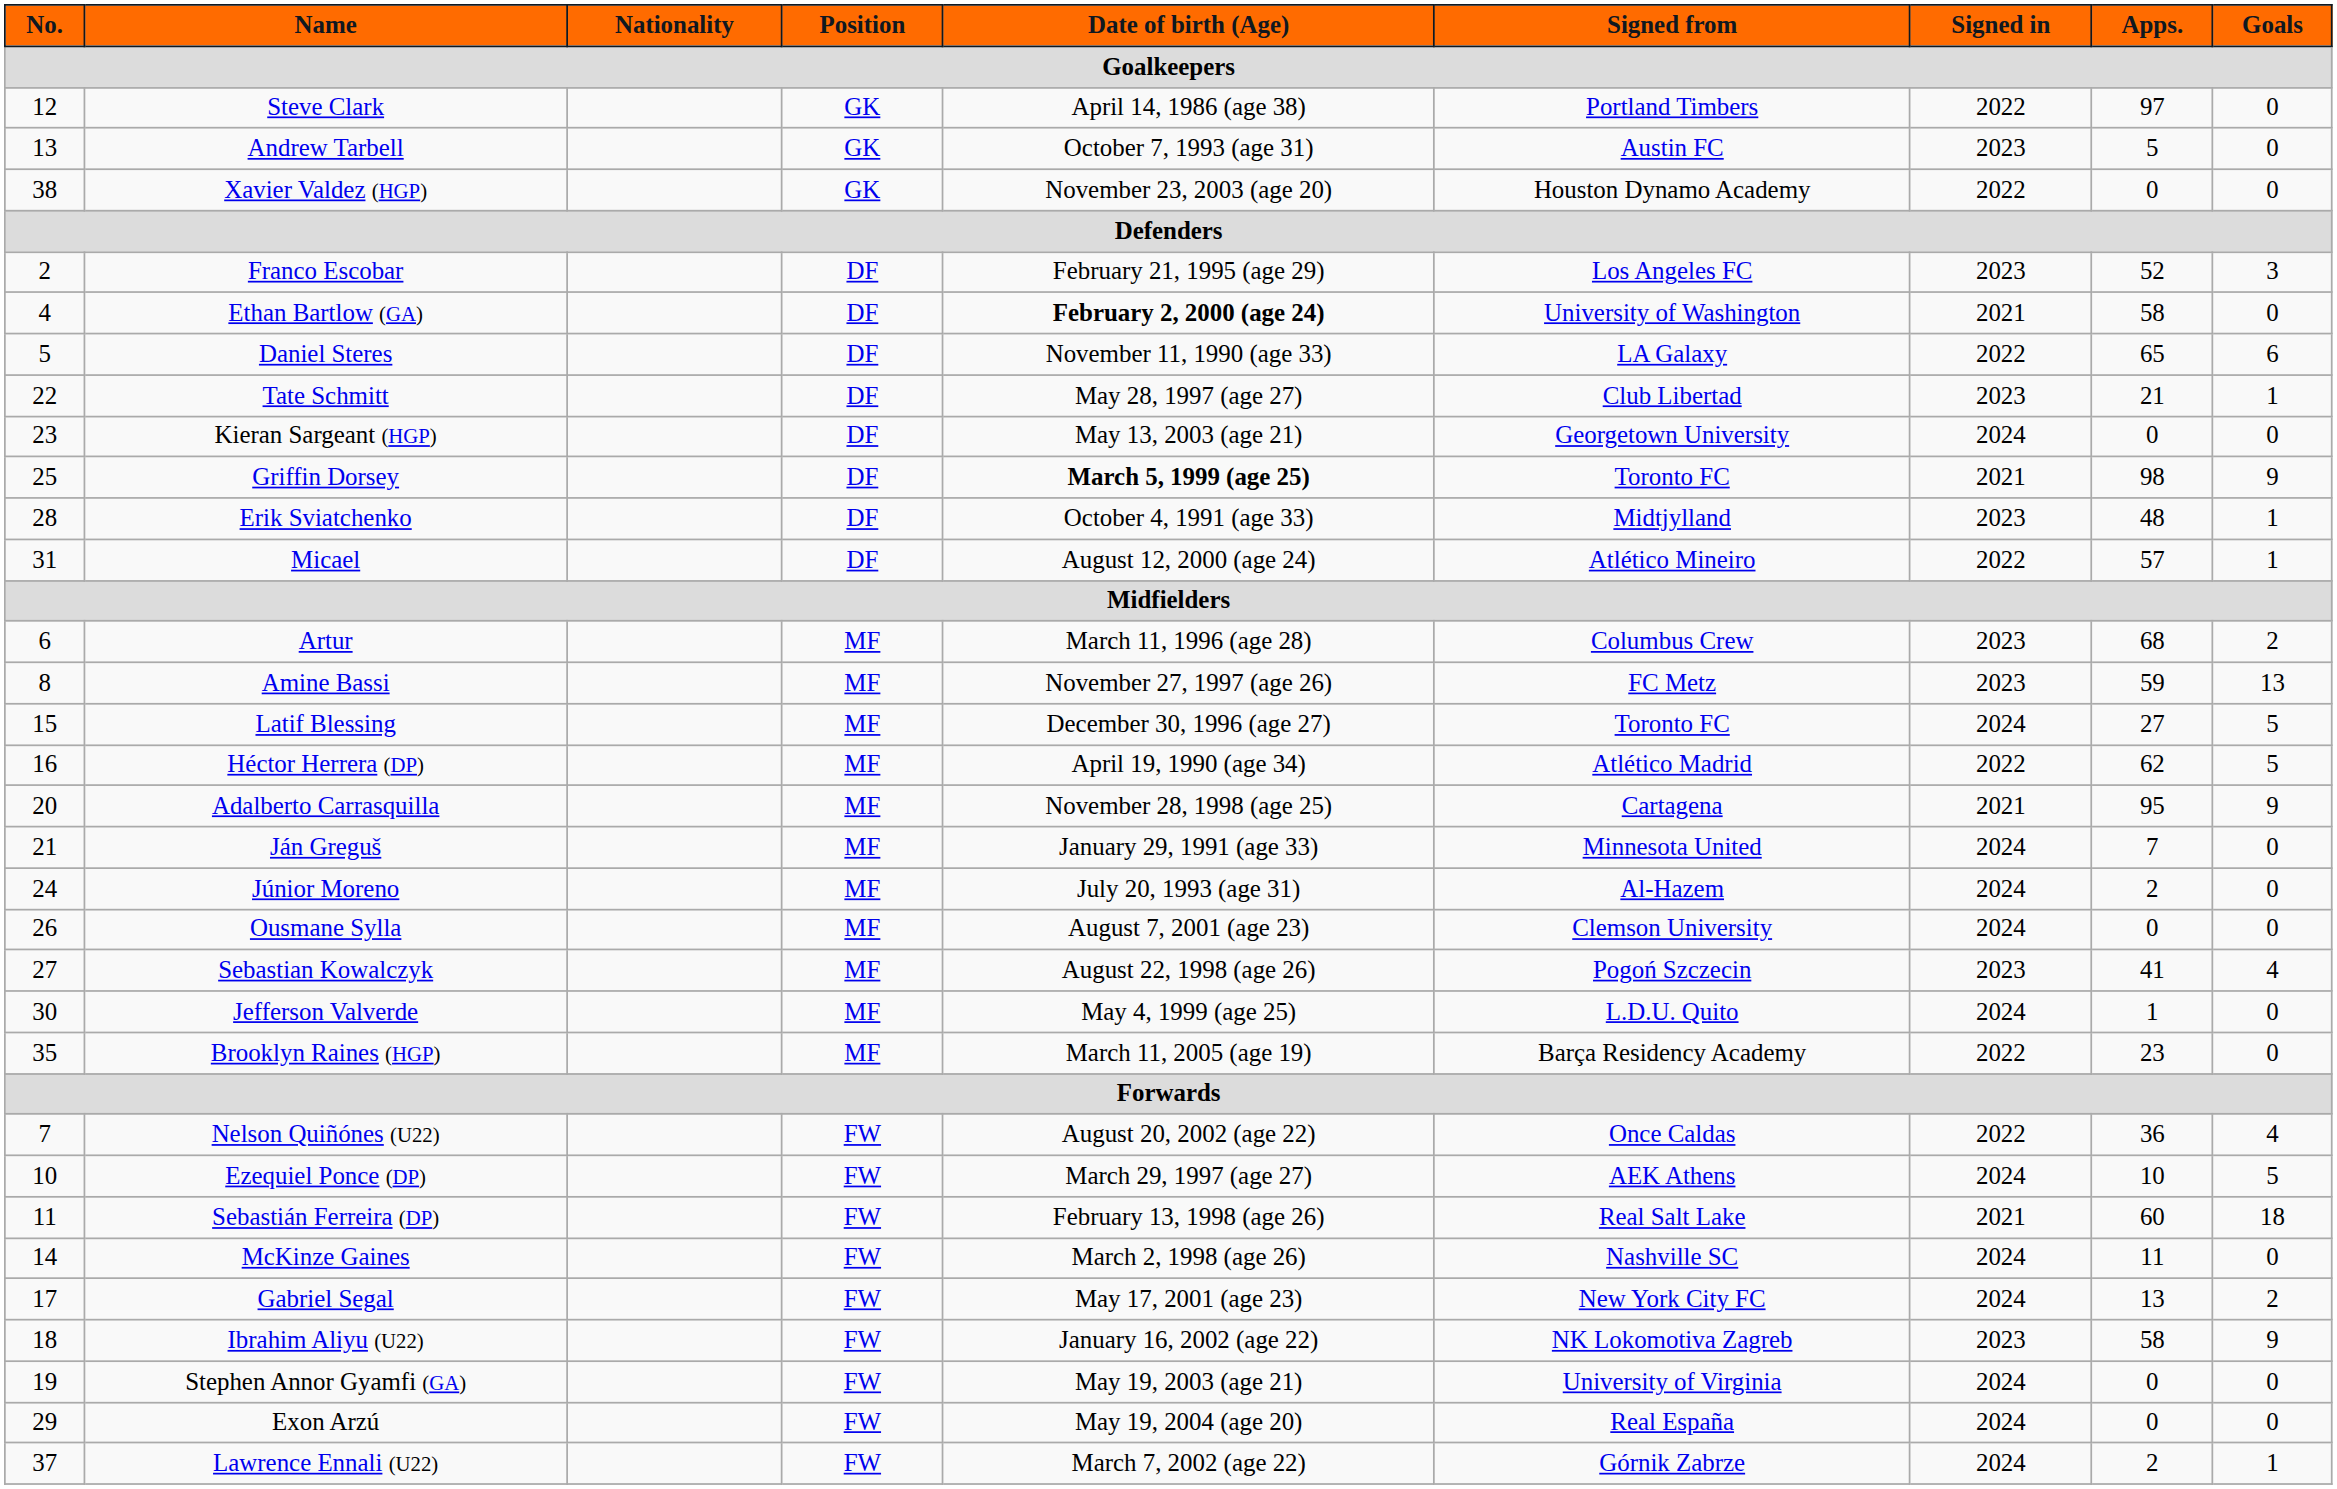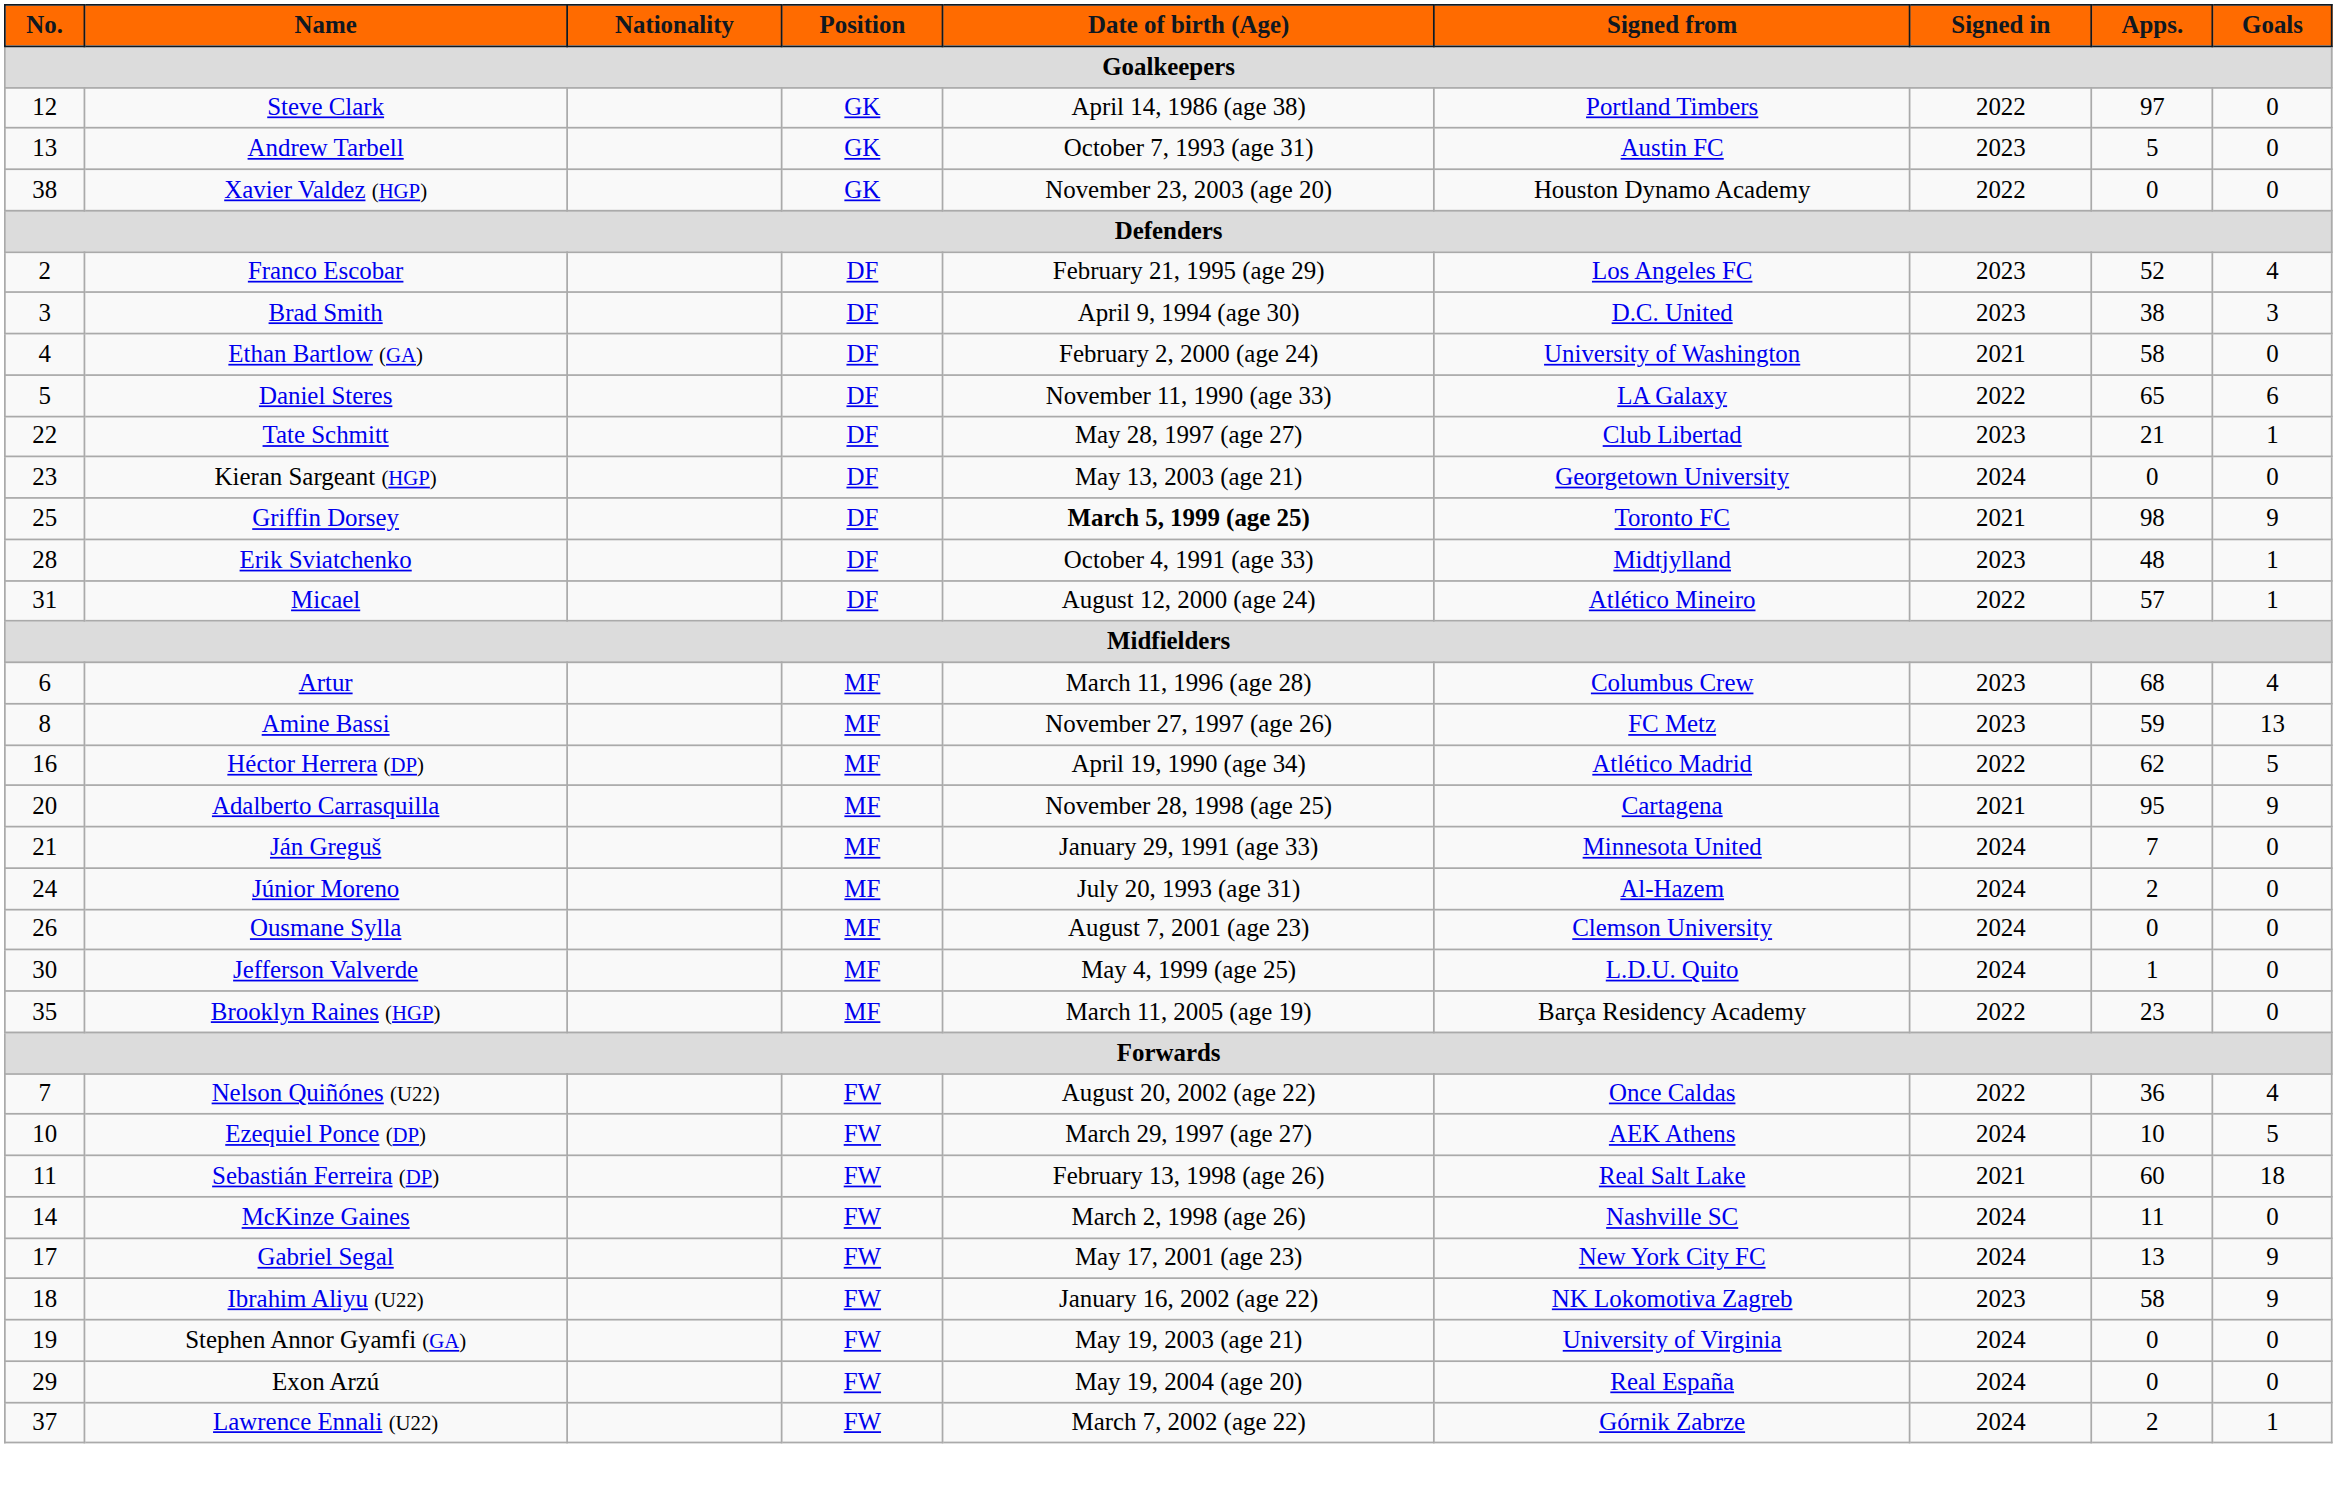 <table class="wikitable" style="text-align:center; font-size:90%; width:85%;">
 <tr>
 <th style="background:#FF6B00; color:#101820; border:1px solid #101820; text-align:center;">No.</th>
 <th style="background:#FF6B00; color:#101820; border:1px solid #101820">Name</th>
 <th style="background:#FF6B00; color:#101820; border:1px solid #101820">Nationality</th>
 <th style="background:#FF6B00; color:#101820; border:1px solid #101820">Position</th>
 <th style="background:#FF6B00; color:#101820; border:1px solid #101820">Date of birth (Age)</th>
 <th style="background:#FF6B00; color:#101820; border:1px solid #101820">Signed from</th>
 <th style="background:#FF6B00; color:#101820; border:1px solid #101820">Signed in</th>
 <th style="background:#FF6B00; color:#101820; border:1px solid #101820">Apps.</th>
 <th style="background:#FF6B00; color:#101820; border:1px solid #101820">Goals</th>
 </tr>
 <tr>
 <th colspan="9" style="background:#dcdcdc; text-align:center;">Goalkeepers</th>
 </tr>
 <tr>
 <td>12</td>
 <td><a href='#'>Steve Clark</a></td>
 <td></td>
 <td><a href='#'>GK</a></td>
 <td>April 14, 1986 (age 38)</td>
 <td><a href='#'>Portland Timbers</a></td>
 <td>2022</td>
 <td>97</td>
 <td>0</td>
 </tr>
 <tr>
 <td>13</td>
 <td><a href='#'>Andrew Tarbell</a></td>
 <td></td>
 <td><a href='#'>GK</a></td>
 <td>October 7, 1993 (age 31)</td>
 <td><a href='#'>Austin FC</a></td>
 <td>2023</td>
 <td>5</td>
 <td>0</td>
 </tr>
 <tr>
 <td>38</td>
 <td><a href='#'>Xavier Valdez</a> <small>(<a href='#'>HGP</a>)</small></td>
 <td></td>
 <td><a href='#'>GK</a></td>
 <td>November 23, 2003 (age 20)</td>
 <td>Houston Dynamo Academy</td>
 <td>2022</td>
 <td>0</td>
 <td>0</td>
 </tr>
 <tr>
 <th colspan="9" style="background:#dcdcdc; text-align:center;">Defenders</th>
 </tr>
 <tr>
 <td>2</td>
 <td><a href='#'>Franco Escobar</a></td>
 <td></td>
 <td><a href='#'>DF</a></td>
 <td>February 21, 1995 (age 29)</td>
 <td><a href='#'>Los Angeles FC</a></td>
 <td>2023</td>
 <td>52</td>
+<td>4</td>
+</tr>
+<tr>
+<td>3</td>
+<td><a href='#'>Brad Smith</a></td>
+<td></td>
+<td><a href='#'>DF</a></td>
+<td>April 9, 1994 (age 30)</td>
+<td><a href='#'>D.C. United</a></td>
+<td>2023</td>
+<td>38</td>
 <td>3</td>
 </tr>
 <tr>
 <td>4</td>
 <td><a href='#'>Ethan Bartlow</a> <small>(<a href='#'>GA</a>)</small></td>
 <td></td>
 <td><a href='#'>DF</a></td>
-<td><strong>February 2, 2000 (age 24)</strong></td>
+<td>February 2, 2000 (age 24)</td>
 <td><a href='#'>University of Washington</a></td>
 <td>2021</td>
 <td>58</td>
 <td>0</td>
 </tr>
 <tr>
 <td>5</td>
 <td><a href='#'>Daniel Steres</a></td>
 <td></td>
 <td><a href='#'>DF</a></td>
 <td>November 11, 1990 (age 33)</td>
 <td><a href='#'>LA Galaxy</a></td>
 <td>2022</td>
 <td>65</td>
 <td>6</td>
 </tr>
 <tr>
 <td>22</td>
 <td><a href='#'>Tate Schmitt</a></td>
 <td></td>
 <td><a href='#'>DF</a></td>
 <td>May 28, 1997 (age 27)</td>
 <td><a href='#'>Club Libertad</a></td>
 <td>2023</td>
 <td>21</td>
 <td>1</td>
 </tr>
 <tr>
 <td>23</td>
 <td>Kieran Sargeant <small>(<a href='#'>HGP</a>)</small></td>
 <td></td>
 <td><a href='#'>DF</a></td>
 <td>May 13, 2003 (age 21)</td>
 <td><a href='#'>Georgetown University</a></td>
 <td>2024</td>
 <td>0</td>
 <td>0</td>
 </tr>
 <tr>
 <td>25</td>
 <td><a href='#'>Griffin Dorsey</a></td>
 <td></td>
 <td><a href='#'>DF</a></td>
 <td><strong>March 5, 1999 (age 25)</strong></td>
 <td><a href='#'>Toronto FC</a></td>
 <td>2021</td>
 <td>98</td>
 <td>9</td>
 </tr>
 <tr>
 <td>28</td>
 <td><a href='#'>Erik Sviatchenko</a></td>
 <td></td>
 <td><a href='#'>DF</a></td>
 <td>October 4, 1991 (age 33)</td>
 <td><a href='#'>Midtjylland</a></td>
 <td>2023</td>
 <td>48</td>
 <td>1</td>
 </tr>
 <tr>
 <td>31</td>
 <td><a href='#'>Micael</a></td>
 <td></td>
 <td><a href='#'>DF</a></td>
 <td>August 12, 2000 (age 24)</td>
 <td><a href='#'>Atlético Mineiro</a></td>
 <td>2022</td>
 <td>57</td>
 <td>1</td>
 </tr>
 <tr>
 <th colspan="9" style="background:#dcdcdc; text-align:center;">Midfielders</th>
 </tr>
 <tr>
 <td>6</td>
 <td><a href='#'>Artur</a></td>
 <td></td>
 <td><a href='#'>MF</a></td>
 <td>March 11, 1996 (age 28)</td>
 <td><a href='#'>Columbus Crew</a></td>
 <td>2023</td>
 <td>68</td>
-<td>2</td>
+<td>4</td>
 </tr>
 <tr>
 <td>8</td>
 <td><a href='#'>Amine Bassi</a></td>
 <td></td>
 <td><a href='#'>MF</a></td>
 <td>November 27, 1997 (age 26)</td>
 <td><a href='#'>FC Metz</a></td>
 <td>2023</td>
 <td>59</td>
 <td>13</td>
-</tr>
-<tr>
-<td>15</td>
-<td><a href='#'>Latif Blessing</a></td>
-<td></td>
-<td><a href='#'>MF</a></td>
-<td>December 30, 1996 (age 27)</td>
-<td><a href='#'>Toronto FC</a></td>
-<td>2024</td>
-<td>27</td>
-<td>5</td>
 </tr>
 <tr>
 <td>16</td>
 <td><a href='#'>Héctor Herrera</a> <small>(<a href='#'>DP</a>)</small></td>
 <td></td>
 <td><a href='#'>MF</a></td>
 <td>April 19, 1990 (age 34)</td>
 <td><a href='#'>Atlético Madrid</a></td>
 <td>2022</td>
 <td>62</td>
 <td>5</td>
 </tr>
 <tr>
 <td>20</td>
 <td><a href='#'>Adalberto Carrasquilla</a></td>
 <td></td>
 <td><a href='#'>MF</a></td>
 <td>November 28, 1998 (age 25)</td>
 <td><a href='#'>Cartagena</a></td>
 <td>2021</td>
 <td>95</td>
 <td>9</td>
 </tr>
 <tr>
 <td>21</td>
 <td><a href='#'>Ján Greguš</a></td>
 <td></td>
 <td><a href='#'>MF</a></td>
 <td>January 29, 1991 (age 33)</td>
 <td><a href='#'>Minnesota United</a></td>
 <td>2024</td>
 <td>7</td>
 <td>0</td>
 </tr>
 <tr>
 <td>24</td>
 <td><a href='#'>Júnior Moreno</a></td>
 <td></td>
 <td><a href='#'>MF</a></td>
 <td>July 20, 1993 (age 31)</td>
 <td><a href='#'>Al-Hazem</a></td>
 <td>2024</td>
 <td>2</td>
 <td>0</td>
 </tr>
 <tr>
 <td>26</td>
 <td><a href='#'>Ousmane Sylla</a></td>
 <td></td>
 <td><a href='#'>MF</a></td>
 <td>August 7, 2001 (age 23)</td>
 <td><a href='#'>Clemson University</a></td>
 <td>2024</td>
 <td>0</td>
 <td>0</td>
-</tr>
-<tr>
-<td>27</td>
-<td><a href='#'>Sebastian Kowalczyk</a></td>
-<td></td>
-<td><a href='#'>MF</a></td>
-<td>August 22, 1998 (age 26)</td>
-<td><a href='#'>Pogoń Szczecin</a></td>
-<td>2023</td>
-<td>41</td>
-<td>4</td>
 </tr>
 <tr>
 <td>30</td>
 <td><a href='#'>Jefferson Valverde</a></td>
 <td></td>
 <td><a href='#'>MF</a></td>
 <td>May 4, 1999 (age 25)</td>
 <td><a href='#'>L.D.U. Quito</a></td>
 <td>2024</td>
 <td>1</td>
 <td>0</td>
 </tr>
 <tr>
 <td>35</td>
 <td><a href='#'>Brooklyn Raines</a> <small>(<a href='#'>HGP</a>)</small></td>
 <td></td>
 <td><a href='#'>MF</a></td>
 <td>March 11, 2005 (age 19)</td>
 <td>Barça Residency Academy</td>
 <td>2022</td>
 <td>23</td>
 <td>0</td>
 </tr>
 <tr>
 <th colspan="9" style="background:#dcdcdc; text-align:center;">Forwards</th>
 </tr>
 <tr>
 <td>7</td>
 <td><a href='#'>Nelson Quiñónes</a> <small>(U22)</small></td>
 <td></td>
 <td><a href='#'>FW</a></td>
 <td>August 20, 2002 (age 22)</td>
 <td><a href='#'>Once Caldas</a></td>
 <td>2022</td>
 <td>36</td>
 <td>4</td>
 </tr>
 <tr>
 <td>10</td>
 <td><a href='#'>Ezequiel Ponce</a> <small>(<a href='#'>DP</a>)</small></td>
 <td></td>
 <td><a href='#'>FW</a></td>
 <td>March 29, 1997 (age 27)</td>
 <td><a href='#'>AEK Athens</a></td>
 <td>2024</td>
 <td>10</td>
 <td>5</td>
 </tr>
 <tr>
 <td>11</td>
 <td><a href='#'>Sebastián Ferreira</a> <small>(<a href='#'>DP</a>)</small></td>
 <td></td>
 <td><a href='#'>FW</a></td>
 <td>February 13, 1998 (age 26)</td>
 <td><a href='#'>Real Salt Lake</a></td>
 <td>2021</td>
 <td>60</td>
 <td>18</td>
 </tr>
 <tr>
 <td>14</td>
 <td><a href='#'>McKinze Gaines</a></td>
 <td></td>
 <td><a href='#'>FW</a></td>
 <td>March 2, 1998 (age 26)</td>
 <td><a href='#'>Nashville SC</a></td>
 <td>2024</td>
 <td>11</td>
 <td>0</td>
 </tr>
 <tr>
 <td>17</td>
 <td><a href='#'>Gabriel Segal</a></td>
 <td></td>
 <td><a href='#'>FW</a></td>
 <td>May 17, 2001 (age 23)</td>
 <td><a href='#'>New York City FC</a></td>
 <td>2024</td>
 <td>13</td>
-<td>2</td>
+<td>9</td>
 </tr>
 <tr>
 <td>18</td>
 <td><a href='#'>Ibrahim Aliyu</a> <small>(U22)</small></td>
 <td></td>
 <td><a href='#'>FW</a></td>
 <td>January 16, 2002 (age 22)</td>
 <td><a href='#'>NK Lokomotiva Zagreb</a></td>
 <td>2023</td>
 <td>58</td>
 <td>9</td>
 </tr>
 <tr>
 <td>19</td>
 <td>Stephen Annor Gyamfi <small>(<a href='#'>GA</a>)</small></td>
 <td></td>
 <td><a href='#'>FW</a></td>
 <td>May 19, 2003 (age 21)</td>
 <td><a href='#'>University of Virginia</a></td>
 <td>2024</td>
 <td>0</td>
 <td>0</td>
 </tr>
 <tr>
 <td>29</td>
 <td>Exon Arzú</td>
 <td></td>
 <td><a href='#'>FW</a></td>
 <td>May 19, 2004 (age 20)</td>
 <td><a href='#'>Real España</a></td>
 <td>2024</td>
 <td>0</td>
 <td>0</td>
 </tr>
 <tr>
 <td>37</td>
 <td><a href='#'>Lawrence Ennali</a> <small>(U22)</small></td>
 <td></td>
 <td><a href='#'>FW</a></td>
 <td>March 7, 2002 (age 22)</td>
 <td><a href='#'>Górnik Zabrze</a></td>
 <td>2024</td>
 <td>2</td>
 <td>1</td>
 </tr>
 </table>
